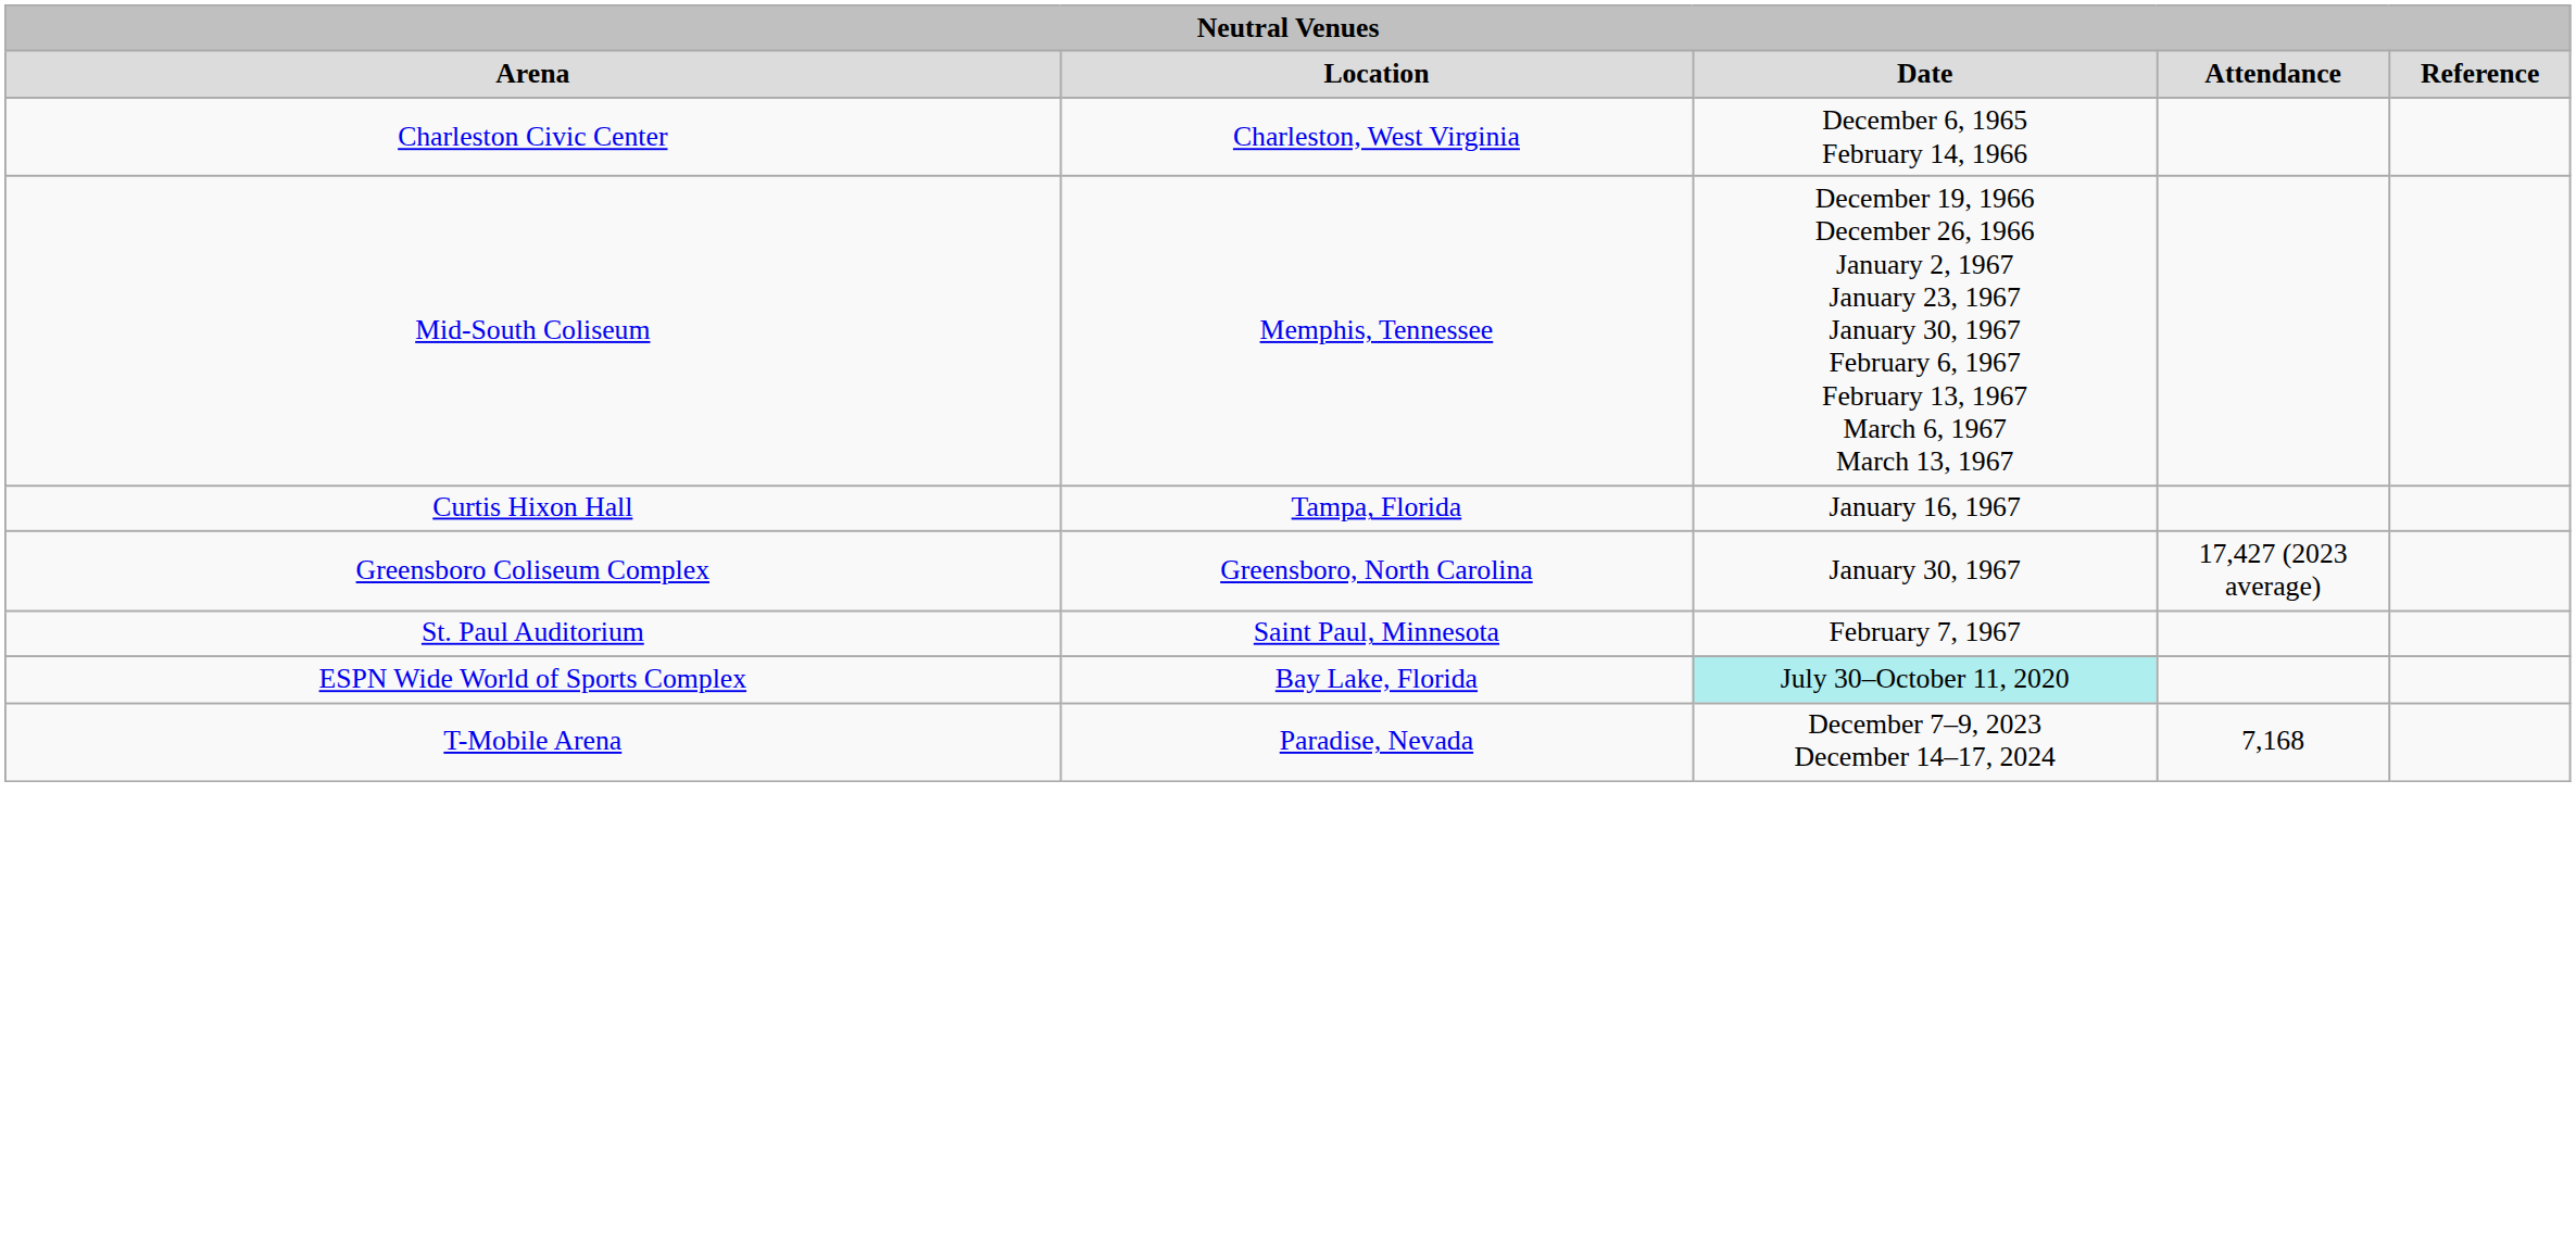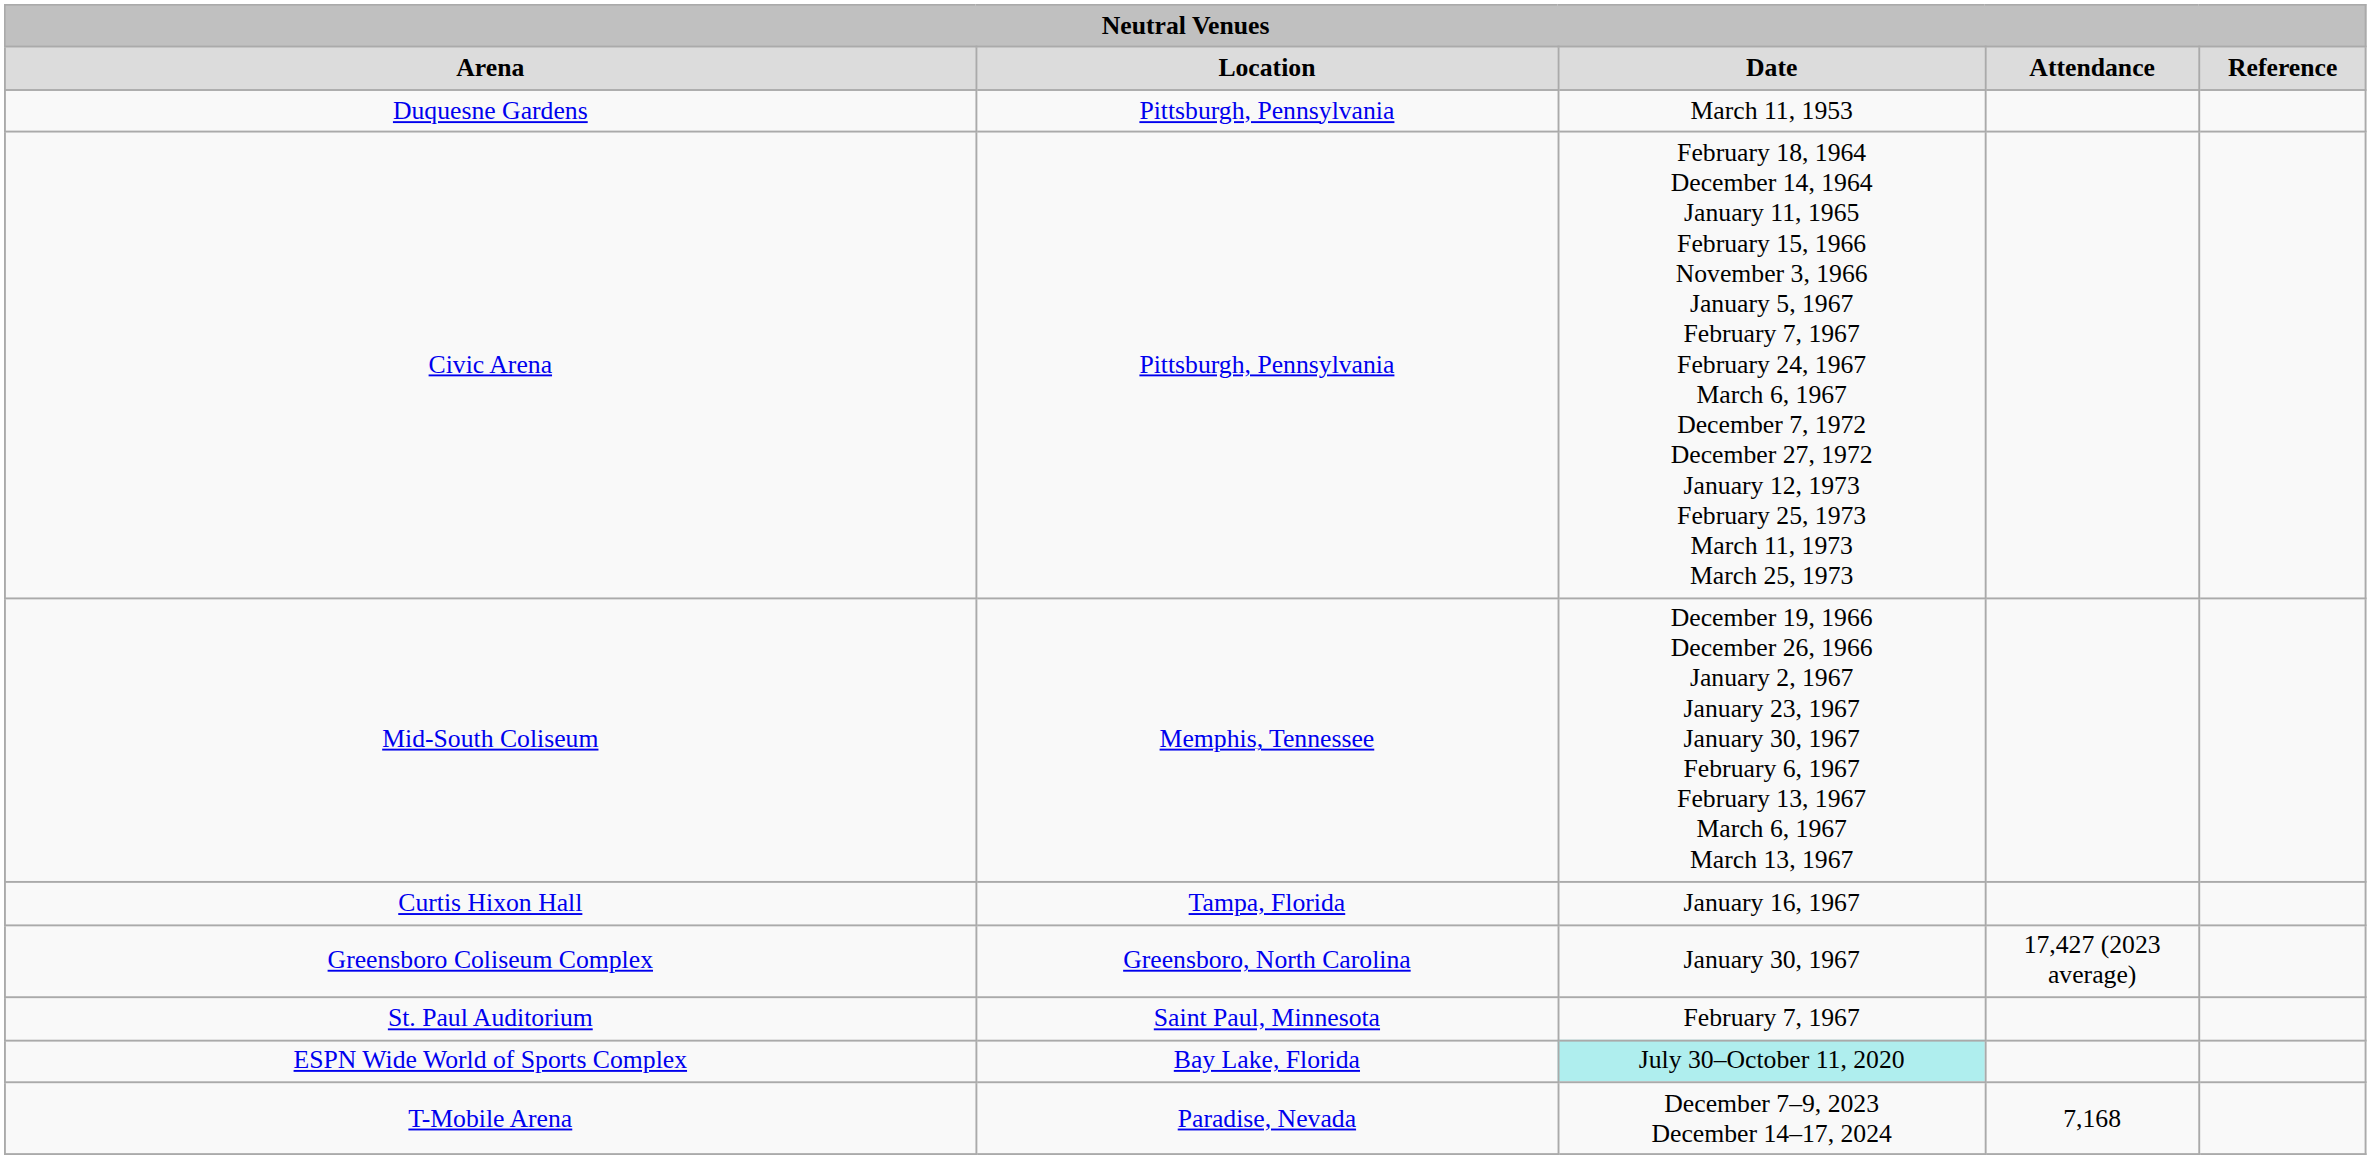 <table class="wikitable" style="font-size: 85%; text-align: center;">
 <tr>
 <td style="background: #C0C0C0" align="center" colspan="5"><strong>Neutral Venues</strong></td>
 </tr>
 <tr>
 <th style="width:25%; background: #DCDCDC;">Arena</th>
 <th style="width:15%; background: #DCDCDC;">Location</th>
 <th style="width:11%; background: #DCDCDC;">Date</th>
 <th style="width:5%; background: #DCDCDC;">Attendance</th>
 <th style="width:3%; background: #DCDCDC;">Reference</th>
 </tr>
 <tr>
-<td><a href='#'>Charleston Civic Center</a></td>
-<td><a href='#'>Charleston, West Virginia</a></td>
-<td>December 6, 1965<br>February 14, 1966</td>
+<td><a href='#'>Duquesne Gardens</a></td>
+<td><a href='#'>Pittsburgh, Pennsylvania</a></td>
+<td>March 11, 1953</td>
+<td></td>
+<td></td>
+</tr>
+<tr>
+<td><a href='#'>Civic Arena</a></td>
+<td><a href='#'>Pittsburgh, Pennsylvania</a></td>
+<td>February 18, 1964<br>December 14, 1964<br>January 11, 1965<br>February 15, 1966<br>November 3, 1966<br>January 5, 1967<br>February 7, 1967<br>February 24, 1967<br>March 6, 1967<br>December 7, 1972<br>December 27, 1972<br>January 12, 1973<br>February 25, 1973<br>March 11, 1973<br>March 25, 1973</td>
 <td></td>
 <td></td>
 </tr>
 <tr>
 <td><a href='#'>Mid-South Coliseum</a></td>
 <td><a href='#'>Memphis, Tennessee</a></td>
 <td>December 19, 1966<br>December 26, 1966<br>January 2, 1967<br>January 23, 1967<br>January 30, 1967<br>February 6, 1967<br>February 13, 1967<br>March 6, 1967<br>March 13, 1967</td>
 <td></td>
 <td></td>
 </tr>
 <tr>
 <td><a href='#'>Curtis Hixon Hall</a></td>
 <td><a href='#'>Tampa, Florida</a></td>
 <td>January 16, 1967</td>
 <td></td>
 <td></td>
 </tr>
 <tr>
 <td><a href='#'>Greensboro Coliseum Complex</a></td>
 <td><a href='#'>Greensboro, North Carolina</a></td>
 <td>January 30, 1967</td>
 <td>17,427 (2023 average)</td>
 <td></td>
 </tr>
 <tr>
 <td><a href='#'>St. Paul Auditorium</a></td>
 <td><a href='#'>Saint Paul, Minnesota</a></td>
 <td>February 7, 1967</td>
 <td></td>
 <td></td>
 </tr>
 <tr>
 <td><a href='#'>ESPN Wide World of Sports Complex</a></td>
 <td><a href='#'>Bay Lake, Florida</a></td>
 <td style="background: paleturquoise;">July 30–October 11, 2020</td>
 <td></td>
 <td></td>
 </tr>
 <tr>
 <td><a href='#'>T-Mobile Arena</a></td>
 <td><a href='#'>Paradise, Nevada</a></td>
 <td>December 7–9, 2023<br>December 14–17, 2024</td>
 <td>7,168</td>
 <td></td>
 </tr>
 </table>
